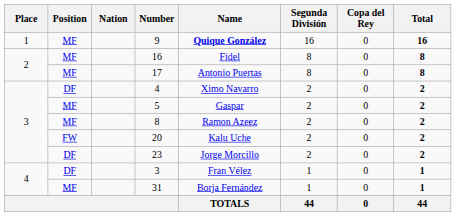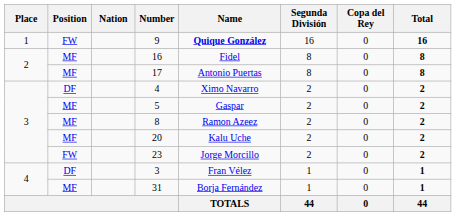 <table class="wikitable" style="font-size: 95%; text-align: center;">
 <tr>
 <th width=60>Place</th>
 <th width=60>Position</th>
 <th width=60>Nation</th>
 <th width=60>Number</th>
 <th width=150>Name</th>
 <th width=80>Segunda División</th>
 <th width=80>Copa del Rey</th>
 <th width=80><strong>Total</strong></th>
 </tr>
 <tr>
 <td>1</td>
-<td><a href='#'>MF</a></td>
+<td><a href='#'>FW</a></td>
 <td></td>
 <td>9</td>
 <td><strong><a href='#'>Quique González</a></strong></td>
 <td>16</td>
 <td>0</td>
 <td><strong>16</strong></td>
 </tr>
 <tr>
 <td rowspan="2">2</td>
 <td><a href='#'>MF</a></td>
 <td></td>
 <td>16</td>
 <td><a href='#'>Fidel</a></td>
 <td>8</td>
 <td>0</td>
 <td><strong>8</strong></td>
 </tr>
 <tr>
 <td><a href='#'>MF</a></td>
 <td></td>
 <td>17</td>
 <td><a href='#'>Antonio Puertas</a></td>
 <td>8</td>
 <td>0</td>
 <td><strong>8</strong></td>
 </tr>
 <tr>
 <td rowspan="5">3</td>
 <td><a href='#'>DF</a></td>
 <td></td>
 <td>4</td>
 <td><a href='#'>Ximo Navarro</a></td>
 <td>2</td>
 <td>0</td>
 <td><strong>2</strong></td>
 </tr>
 <tr>
 <td><a href='#'>MF</a></td>
 <td></td>
 <td>5</td>
 <td><a href='#'>Gaspar</a></td>
 <td>2</td>
 <td>0</td>
 <td><strong>2</strong></td>
 </tr>
 <tr>
 <td><a href='#'>MF</a></td>
 <td></td>
 <td>8</td>
 <td><a href='#'>Ramon Azeez</a></td>
 <td>2</td>
 <td>0</td>
 <td><strong>2</strong></td>
 </tr>
 <tr>
-<td><a href='#'>FW</a></td>
+<td><a href='#'>MF</a></td>
 <td></td>
 <td>20</td>
 <td><a href='#'>Kalu Uche</a></td>
 <td>2</td>
 <td>0</td>
 <td><strong>2</strong></td>
 </tr>
 <tr>
-<td><a href='#'>DF</a></td>
+<td><a href='#'>FW</a></td>
 <td></td>
 <td>23</td>
 <td><a href='#'>Jorge Morcillo</a></td>
 <td>2</td>
 <td>0</td>
 <td><strong>2</strong></td>
 </tr>
 <tr>
 <td rowspan="2">4</td>
 <td><a href='#'>DF</a></td>
 <td></td>
 <td>3</td>
 <td><a href='#'>Fran Vélez</a></td>
 <td>1</td>
 <td>0</td>
 <td><strong>1</strong></td>
 </tr>
 <tr>
 <td><a href='#'>MF</a></td>
 <td></td>
 <td>31</td>
 <td><a href='#'>Borja Fernández</a></td>
 <td>1</td>
 <td>0</td>
 <td><strong>1</strong></td>
 </tr>
 <tr>
 <th colspan="4"></th>
 <th><strong>TOTALS</strong></th>
 <th>44</th>
 <th>0</th>
 <th>44</th>
 </tr>
 </table>
